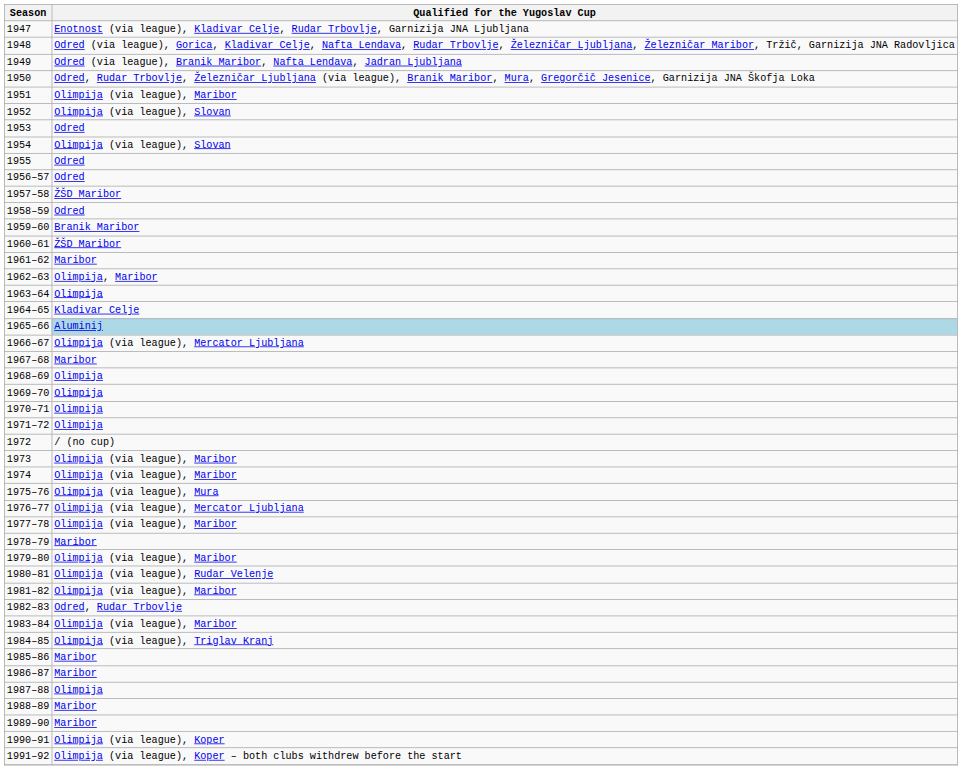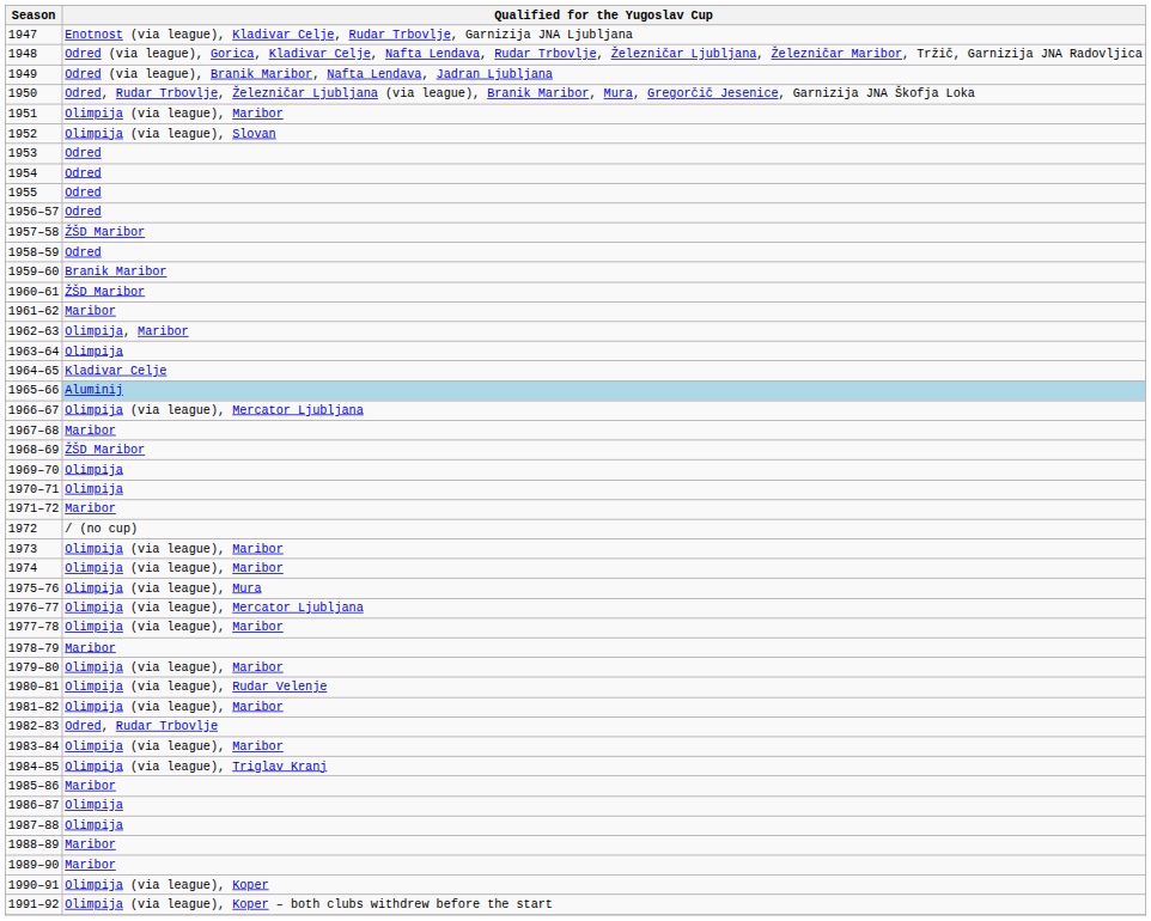 <table class="wikitable">
 <tr>
 <th>Season</th>
 <th>Qualified for the Yugoslav Cup</th>
 </tr>
 <tr>
 <td>1947</td>
 <td><a href='#'>Enotnost</a> (via league), <a href='#'>Kladivar Celje</a>, <a href='#'>Rudar Trbovlje</a>, Garnizija JNA Ljubljana</td>
 </tr>
 <tr>
 <td>1948</td>
 <td><a href='#'>Odred</a> (via league), <a href='#'>Gorica</a>, <a href='#'>Kladivar Celje</a>, <a href='#'>Nafta Lendava</a>, <a href='#'>Rudar Trbovlje</a>, <a href='#'>Železničar Ljubljana</a>, <a href='#'>Železničar Maribor</a>, Tržič, Garnizija JNA Radovljica</td>
 </tr>
 <tr>
 <td>1949</td>
 <td><a href='#'>Odred</a> (via league), <a href='#'>Branik Maribor</a>, <a href='#'>Nafta Lendava</a>, <a href='#'>Jadran Ljubljana</a></td>
 </tr>
 <tr>
 <td>1950</td>
 <td><a href='#'>Odred</a>, <a href='#'>Rudar Trbovlje</a>, <a href='#'>Železničar Ljubljana</a> (via league), <a href='#'>Branik Maribor</a>, <a href='#'>Mura</a>, <a href='#'>Gregorčič Jesenice</a>, Garnizija JNA Škofja Loka</td>
 </tr>
 <tr>
 <td>1951</td>
 <td><a href='#'>Olimpija</a> (via league), <a href='#'>Maribor</a></td>
 </tr>
 <tr>
 <td>1952</td>
 <td><a href='#'>Olimpija</a> (via league), <a href='#'>Slovan</a></td>
 </tr>
 <tr>
 <td>1953</td>
 <td><a href='#'>Odred</a></td>
 </tr>
 <tr>
 <td>1954</td>
-<td><a href='#'>Olimpija</a> (via league), <a href='#'>Slovan</a></td>
+<td><a href='#'>Odred</a></td>
 </tr>
 <tr>
 <td>1955</td>
 <td><a href='#'>Odred</a></td>
 </tr>
 <tr>
 <td>1956–57</td>
 <td><a href='#'>Odred</a></td>
 </tr>
 <tr>
 <td>1957–58</td>
 <td><a href='#'>ŽŠD Maribor</a></td>
 </tr>
 <tr>
 <td>1958–59</td>
 <td><a href='#'>Odred</a></td>
 </tr>
 <tr>
 <td>1959–60</td>
 <td><a href='#'>Branik Maribor</a></td>
 </tr>
 <tr>
 <td>1960–61</td>
 <td><a href='#'>ŽŠD Maribor</a></td>
 </tr>
 <tr>
 <td>1961–62</td>
 <td><a href='#'>Maribor</a></td>
 </tr>
 <tr>
 <td>1962–63</td>
 <td><a href='#'>Olimpija</a>, <a href='#'>Maribor</a></td>
 </tr>
 <tr>
 <td>1963–64</td>
 <td><a href='#'>Olimpija</a></td>
 </tr>
 <tr>
 <td>1964–65</td>
 <td><a href='#'>Kladivar Celje</a></td>
 </tr>
 <tr>
 <td>1965–66</td>
 <td style="background: lightblue;"><a href='#'>Aluminij</a></td>
 </tr>
 <tr>
 <td>1966–67</td>
 <td><a href='#'>Olimpija</a> (via league), <a href='#'>Mercator Ljubljana</a></td>
 </tr>
 <tr>
 <td>1967–68</td>
 <td><a href='#'>Maribor</a></td>
 </tr>
 <tr>
 <td>1968–69</td>
-<td><a href='#'>Olimpija</a></td>
+<td><a href='#'>ŽŠD Maribor</a></td>
 </tr>
 <tr>
 <td>1969–70</td>
 <td><a href='#'>Olimpija</a></td>
 </tr>
 <tr>
 <td>1970–71</td>
 <td><a href='#'>Olimpija</a></td>
 </tr>
 <tr>
 <td>1971–72</td>
-<td><a href='#'>Olimpija</a></td>
+<td><a href='#'>Maribor</a></td>
 </tr>
 <tr>
 <td>1972</td>
 <td>/ (no cup)</td>
 </tr>
 <tr>
 <td>1973</td>
 <td><a href='#'>Olimpija</a> (via league), <a href='#'>Maribor</a></td>
 </tr>
 <tr>
 <td>1974</td>
 <td><a href='#'>Olimpija</a> (via league), <a href='#'>Maribor</a></td>
 </tr>
 <tr>
 <td>1975–76</td>
 <td><a href='#'>Olimpija</a> (via league), <a href='#'>Mura</a></td>
 </tr>
 <tr>
 <td>1976–77</td>
 <td><a href='#'>Olimpija</a> (via league), <a href='#'>Mercator Ljubljana</a></td>
 </tr>
 <tr>
 <td>1977–78</td>
 <td><a href='#'>Olimpija</a> (via league), <a href='#'>Maribor</a></td>
 </tr>
 <tr>
 <td>1978–79</td>
 <td><a href='#'>Maribor</a></td>
 </tr>
 <tr>
 <td>1979–80</td>
 <td><a href='#'>Olimpija</a> (via league), <a href='#'>Maribor</a></td>
 </tr>
 <tr>
 <td>1980–81</td>
 <td><a href='#'>Olimpija</a> (via league), <a href='#'>Rudar Velenje</a></td>
 </tr>
 <tr>
 <td>1981–82</td>
 <td><a href='#'>Olimpija</a> (via league), <a href='#'>Maribor</a></td>
 </tr>
 <tr>
 <td>1982–83</td>
 <td><a href='#'>Odred</a>, <a href='#'>Rudar Trbovlje</a></td>
 </tr>
 <tr>
 <td>1983–84</td>
 <td><a href='#'>Olimpija</a> (via league), <a href='#'>Maribor</a></td>
 </tr>
 <tr>
 <td>1984–85</td>
 <td><a href='#'>Olimpija</a> (via league), <a href='#'>Triglav Kranj</a></td>
 </tr>
 <tr>
 <td>1985–86</td>
 <td><a href='#'>Maribor</a></td>
 </tr>
 <tr>
 <td>1986–87</td>
-<td><a href='#'>Maribor</a></td>
+<td><a href='#'>Olimpija</a></td>
 </tr>
 <tr>
 <td>1987–88</td>
 <td><a href='#'>Olimpija</a></td>
 </tr>
 <tr>
 <td>1988–89</td>
 <td><a href='#'>Maribor</a></td>
 </tr>
 <tr>
 <td>1989–90</td>
 <td><a href='#'>Maribor</a></td>
 </tr>
 <tr>
 <td>1990–91</td>
 <td><a href='#'>Olimpija</a> (via league), <a href='#'>Koper</a></td>
 </tr>
 <tr>
 <td>1991–92</td>
 <td><a href='#'>Olimpija</a> (via league), <a href='#'>Koper</a> – both clubs withdrew before the start</td>
 </tr>
 <tr>
 </tr>
 </table>
